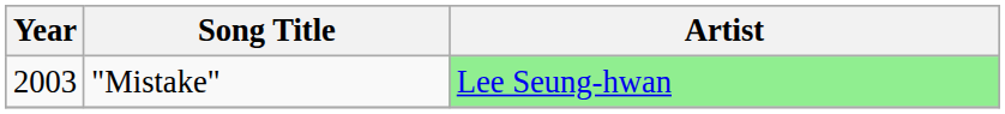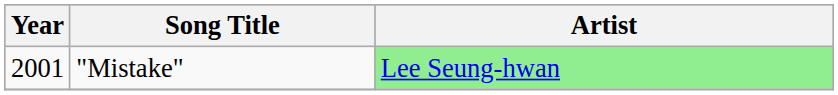 <table class="wikitable" style="width:500px">
 <tr>
 <th width=10>Year</th>
 <th>Song Title</th>
 <th>Artist</th>
 </tr>
 <tr>
-<td>2003</td>
+<td>2001</td>
 <td>"Mistake" </td>
 <td style="background: lightgreen;"><a href='#'>Lee Seung-hwan</a></td>
 </tr>
 <tr>
 </tr>
 </table>
